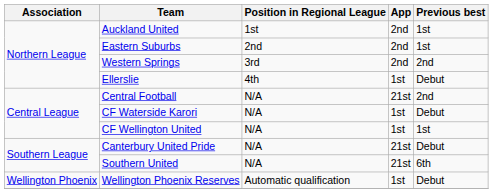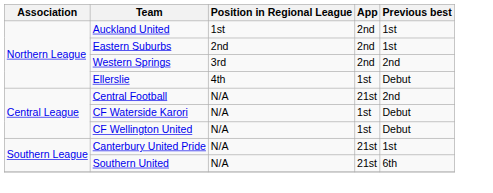 <table class="wikitable">
 <tr>
 <th>Association</th>
 <th>Team</th>
 <th>Position in Regional League</th>
 <th>App </th>
 <th>Previous best </th>
 </tr>
 <tr>
 <td rowspan=4><a href='#'>Northern League</a> </td>
 <td><a href='#'>Auckland United</a></td>
 <td>1st</td>
 <td>2nd </td>
 <td>1st </td>
 </tr>
 <tr>
 <td><a href='#'>Eastern Suburbs</a></td>
 <td>2nd</td>
 <td>2nd </td>
 <td>1st </td>
 </tr>
 <tr>
 <td><a href='#'>Western Springs</a></td>
 <td>3rd</td>
 <td>2nd </td>
 <td>2nd </td>
 </tr>
 <tr>
 <td><a href='#'>Ellerslie</a></td>
 <td>4th</td>
 <td>1st</td>
 <td>Debut</td>
 </tr>
 <tr>
 <td rowspan=3><a href='#'>Central League</a> </td>
 <td><a href='#'>Central Football</a></td>
 <td>N/A</td>
 <td>21st </td>
 <td>2nd </td>
 </tr>
 <tr>
 <td><a href='#'>CF Waterside Karori</a></td>
 <td>N/A</td>
 <td>1st</td>
 <td>Debut</td>
 </tr>
 <tr>
 <td><a href='#'>CF Wellington United</a></td>
 <td>N/A</td>
 <td>1st</td>
-<td>1st </td>
+<td>Debut</td>
 </tr>
 <tr>
 <td rowspan=2><a href='#'>Southern League</a> </td>
 <td><a href='#'>Canterbury United Pride</a></td>
 <td>N/A</td>
 <td>21st </td>
-<td>Debut</td>
+<td>1st </td>
 </tr>
 <tr>
 <td><a href='#'>Southern United</a></td>
 <td>N/A</td>
 <td>21st </td>
 <td>6th </td>
 </tr>
 <tr>
-<td><a href='#'>Wellington Phoenix</a> </td>
-<td><a href='#'>Wellington Phoenix Reserves</a></td>
-<td>Automatic qualification</td>
-<td>1st</td>
-<td>Debut</td>
-</tr>
-<tr>
 </tr>
 </table>
